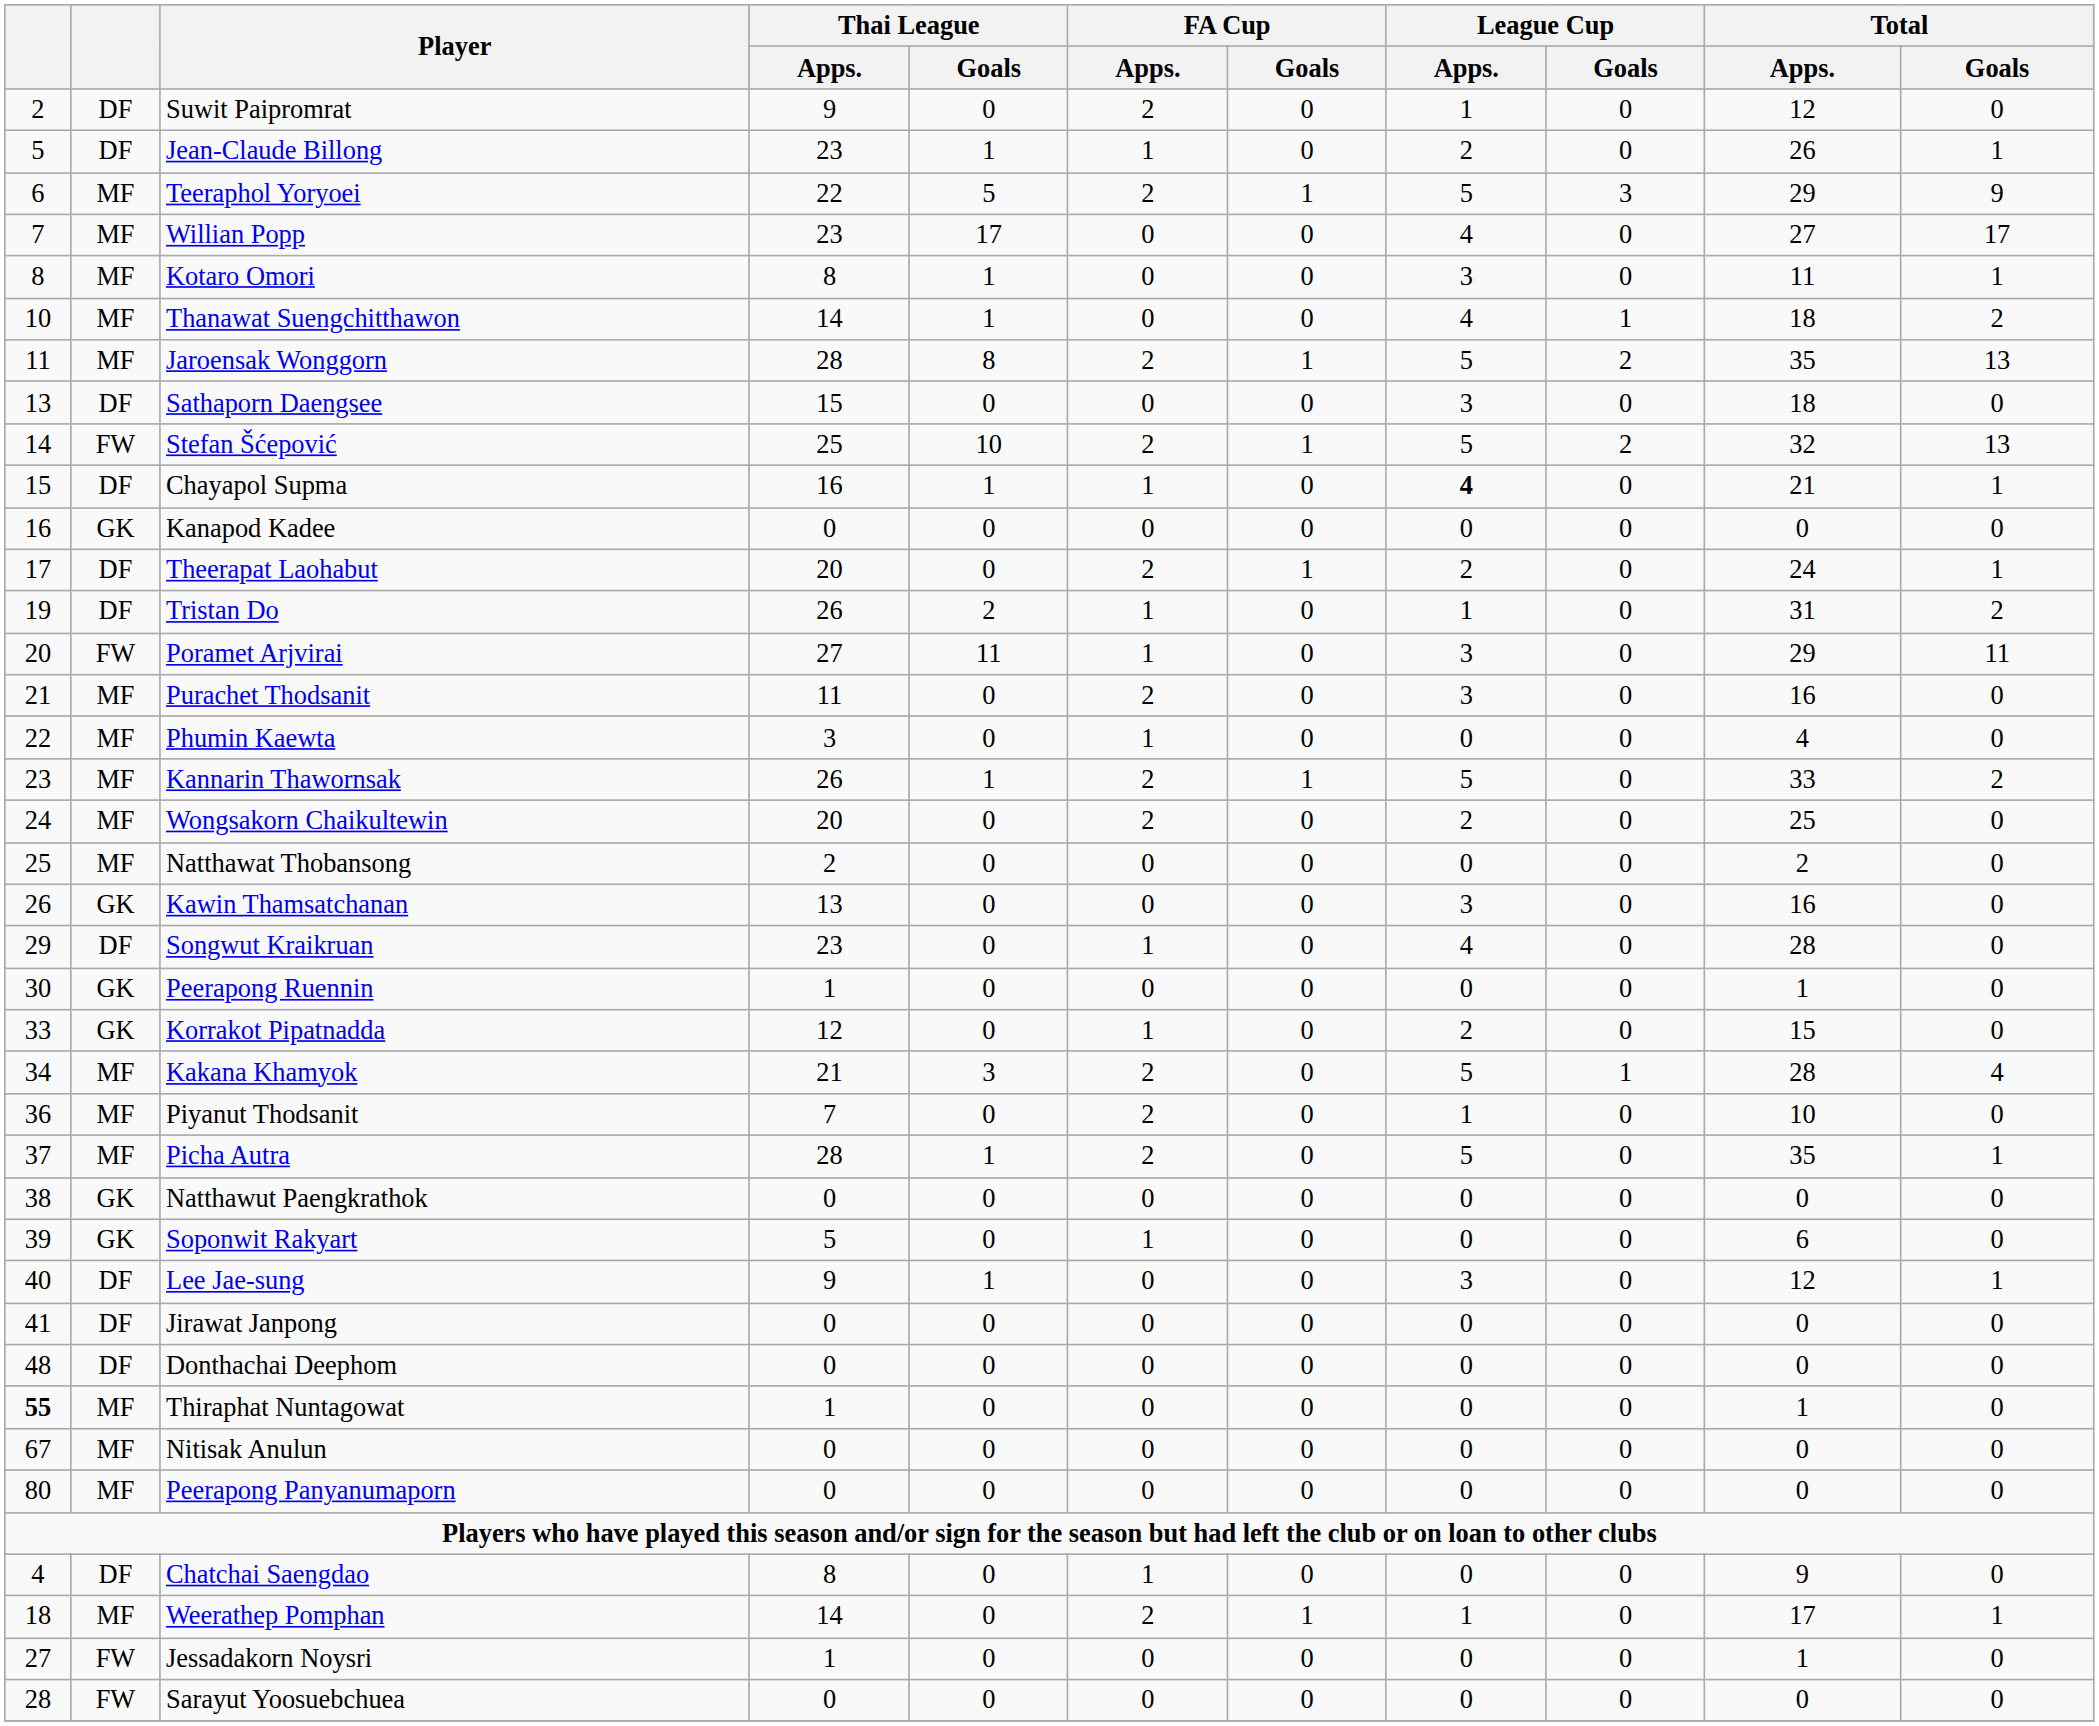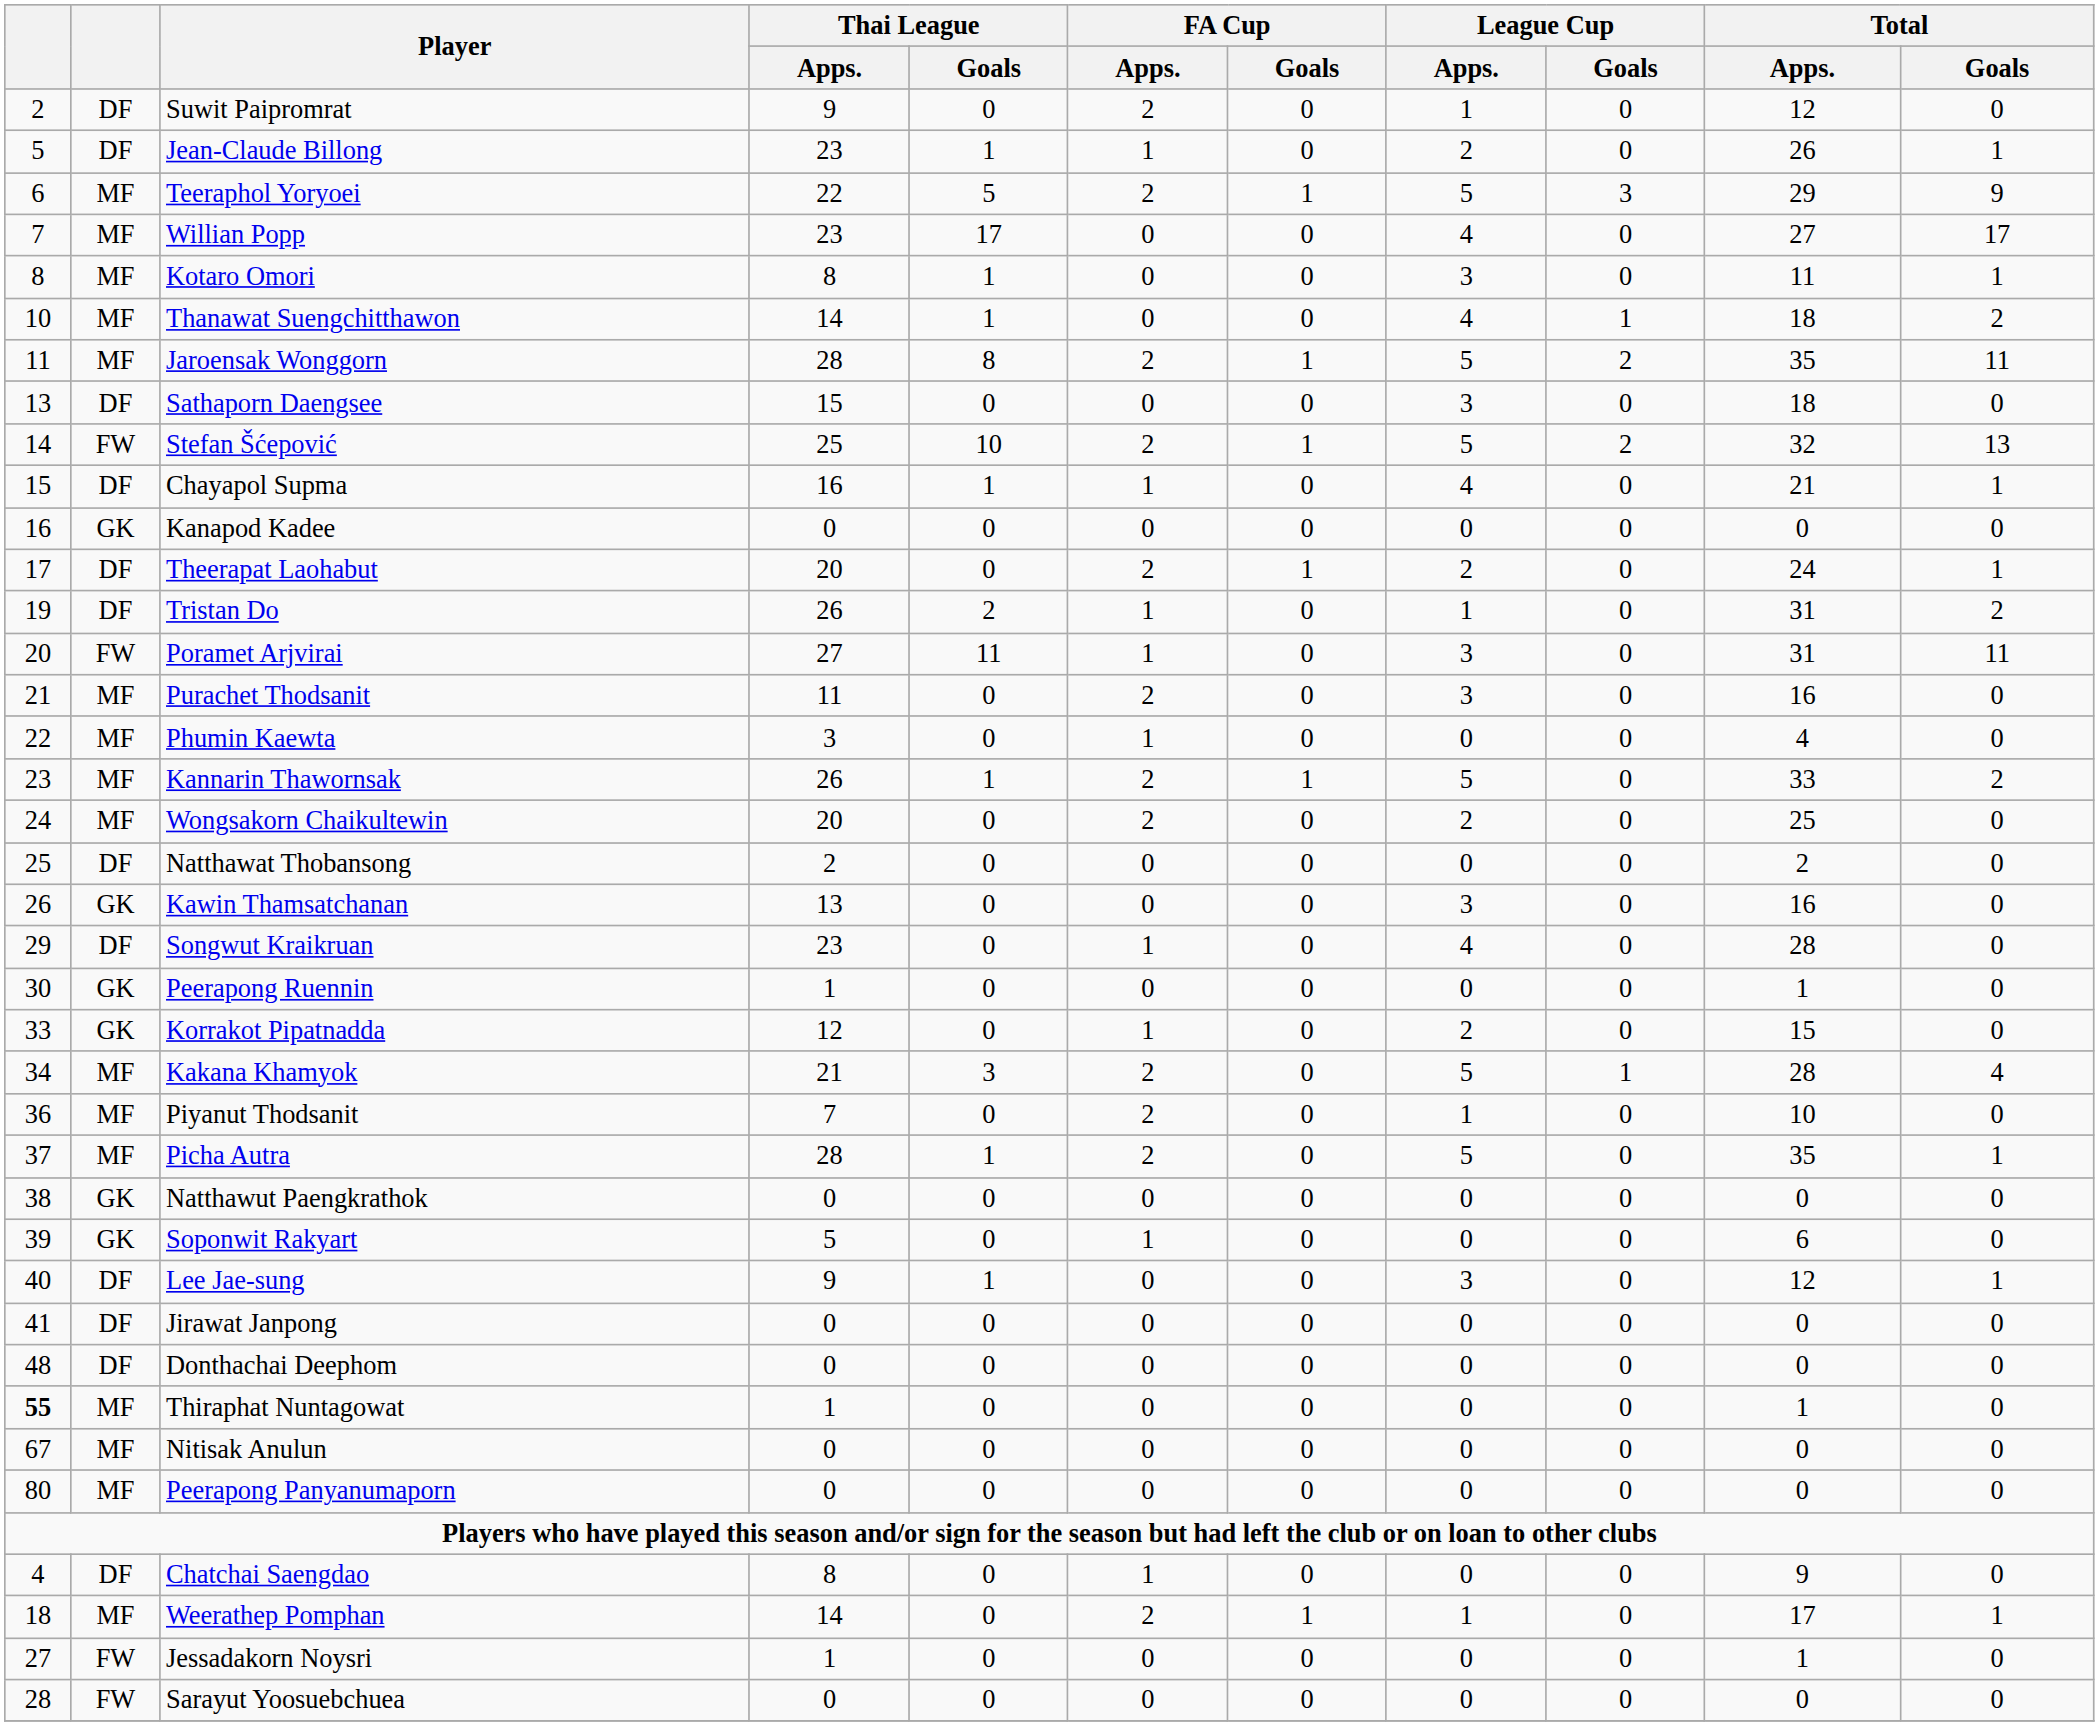 <table class="wikitable" style="text-align:center; font-size:100%; width:80%;">
 <tr>
 <th rowspan=2></th>
 <th rowspan=2></th>
 <th rowspan=2 width="350">Player</th>
 <th colspan=2 width="105">Thai League</th>
 <th colspan=2 width="105">FA Cup</th>
 <th colspan=2 width="105">League Cup</th>
 <th colspan=2 width="130">Total</th>
 </tr>
 <tr>
 <th>Apps.</th>
 <th>Goals</th>
 <th>Apps.</th>
 <th>Goals</th>
 <th>Apps.</th>
 <th>Goals</th>
 <th>Apps.</th>
 <th>Goals</th>
 </tr>
 <tr>
 <td>2</td>
 <td>DF</td>
 <td align="left"> Suwit Paipromrat</td>
 <td>9</td>
 <td>0</td>
 <td>2</td>
 <td>0</td>
 <td>1</td>
 <td>0</td>
 <td>12</td>
 <td>0</td>
 </tr>
 <tr>
 <td>5</td>
 <td>DF</td>
 <td align="left"> <a href='#'>Jean-Claude Billong</a></td>
 <td>23</td>
 <td>1</td>
 <td>1</td>
 <td>0</td>
 <td>2</td>
 <td>0</td>
 <td>26</td>
 <td>1</td>
 </tr>
 <tr>
 <td>6</td>
 <td>MF</td>
 <td align="left"> <a href='#'>Teeraphol Yoryoei</a></td>
 <td>22</td>
 <td>5</td>
 <td>2</td>
 <td>1</td>
 <td>5</td>
 <td>3</td>
 <td>29</td>
 <td>9</td>
 </tr>
 <tr>
 <td>7</td>
 <td>MF</td>
 <td align="left"> <a href='#'>Willian Popp</a></td>
 <td>23</td>
 <td>17</td>
 <td>0</td>
 <td>0</td>
 <td>4</td>
 <td>0</td>
 <td>27</td>
 <td>17</td>
 </tr>
 <tr>
 <td>8</td>
 <td>MF</td>
 <td align="left"> <a href='#'>Kotaro Omori</a></td>
 <td>8</td>
 <td>1</td>
 <td>0</td>
 <td>0</td>
 <td>3</td>
 <td>0</td>
 <td>11</td>
 <td>1</td>
 </tr>
 <tr>
 <td>10</td>
 <td>MF</td>
 <td align="left"> <a href='#'>Thanawat Suengchitthawon</a></td>
 <td>14</td>
 <td>1</td>
 <td>0</td>
 <td>0</td>
 <td>4</td>
 <td>1</td>
 <td>18</td>
 <td>2</td>
 </tr>
 <tr>
 <td>11</td>
 <td>MF</td>
 <td align="left"> <a href='#'>Jaroensak Wonggorn</a></td>
 <td>28</td>
 <td>8</td>
 <td>2</td>
 <td>1</td>
 <td>5</td>
 <td>2</td>
 <td>35</td>
-<td>13</td>
+<td>11</td>
 </tr>
 <tr>
 <td>13</td>
 <td>DF</td>
 <td align="left"> <a href='#'>Sathaporn Daengsee</a></td>
 <td>15</td>
 <td>0</td>
 <td>0</td>
 <td>0</td>
 <td>3</td>
 <td>0</td>
 <td>18</td>
 <td>0</td>
 </tr>
 <tr>
 <td>14</td>
 <td>FW</td>
 <td align="left"> <a href='#'>Stefan Šćepović</a></td>
 <td>25</td>
 <td>10</td>
 <td>2</td>
 <td>1</td>
 <td>5</td>
 <td>2</td>
 <td>32</td>
 <td>13</td>
 </tr>
 <tr>
 <td>15</td>
 <td>DF</td>
 <td align="left"> Chayapol Supma</td>
 <td>16</td>
 <td>1</td>
 <td>1</td>
 <td>0</td>
-<td><strong>4</strong></td>
+<td>4</td>
 <td>0</td>
 <td>21</td>
 <td>1</td>
 </tr>
 <tr>
 <td>16</td>
 <td>GK</td>
 <td align="left"> Kanapod Kadee</td>
 <td>0</td>
 <td>0</td>
 <td>0</td>
 <td>0</td>
 <td>0</td>
 <td>0</td>
 <td>0</td>
 <td>0</td>
 </tr>
 <tr>
 <td>17</td>
 <td>DF</td>
 <td align="left"> <a href='#'>Theerapat Laohabut</a></td>
 <td>20</td>
 <td>0</td>
 <td>2</td>
 <td>1</td>
 <td>2</td>
 <td>0</td>
 <td>24</td>
 <td>1</td>
 </tr>
 <tr>
 <td>19</td>
 <td>DF</td>
 <td align="left"> <a href='#'>Tristan Do</a></td>
 <td>26</td>
 <td>2</td>
 <td>1</td>
 <td>0</td>
 <td>1</td>
 <td>0</td>
 <td>31</td>
 <td>2</td>
 </tr>
 <tr>
 <td>20</td>
 <td>FW</td>
 <td align="left"> <a href='#'>Poramet Arjvirai</a></td>
 <td>27</td>
 <td>11</td>
 <td>1</td>
 <td>0</td>
 <td>3</td>
 <td>0</td>
-<td>29</td>
+<td>31</td>
 <td>11</td>
 </tr>
 <tr>
 <td>21</td>
 <td>MF</td>
 <td align="left"> <a href='#'>Purachet Thodsanit</a></td>
 <td>11</td>
 <td>0</td>
 <td>2</td>
 <td>0</td>
 <td>3</td>
 <td>0</td>
 <td>16</td>
 <td>0</td>
 </tr>
 <tr>
 <td>22</td>
 <td>MF</td>
 <td align="left"> <a href='#'>Phumin Kaewta</a></td>
 <td>3</td>
 <td>0</td>
 <td>1</td>
 <td>0</td>
 <td>0</td>
 <td>0</td>
 <td>4</td>
 <td>0</td>
 </tr>
 <tr>
 <td>23</td>
 <td>MF</td>
 <td align="left"> <a href='#'>Kannarin Thawornsak</a></td>
 <td>26</td>
 <td>1</td>
 <td>2</td>
 <td>1</td>
 <td>5</td>
 <td>0</td>
 <td>33</td>
 <td>2</td>
 </tr>
 <tr>
 <td>24</td>
 <td>MF</td>
 <td align="left"> <a href='#'>Wongsakorn Chaikultewin</a></td>
 <td>20</td>
 <td>0</td>
 <td>2</td>
 <td>0</td>
 <td>2</td>
 <td>0</td>
 <td>25</td>
 <td>0</td>
 </tr>
 <tr>
 <td>25</td>
-<td>MF</td>
+<td>DF</td>
 <td align="left"> Natthawat Thobansong</td>
 <td>2</td>
 <td>0</td>
 <td>0</td>
 <td>0</td>
 <td>0</td>
 <td>0</td>
 <td>2</td>
 <td>0</td>
 </tr>
 <tr>
 <td>26</td>
 <td>GK</td>
 <td align="left"> <a href='#'>Kawin Thamsatchanan</a></td>
 <td>13</td>
 <td>0</td>
 <td>0</td>
 <td>0</td>
 <td>3</td>
 <td>0</td>
 <td>16</td>
 <td>0</td>
 </tr>
 <tr>
 <td>29</td>
 <td>DF</td>
 <td align="left"> <a href='#'>Songwut Kraikruan</a></td>
 <td>23</td>
 <td>0</td>
 <td>1</td>
 <td>0</td>
 <td>4</td>
 <td>0</td>
 <td>28</td>
 <td>0</td>
 </tr>
 <tr>
 <td>30</td>
 <td>GK</td>
 <td align="left"> <a href='#'>Peerapong Ruennin</a></td>
 <td>1</td>
 <td>0</td>
 <td>0</td>
 <td>0</td>
 <td>0</td>
 <td>0</td>
 <td>1</td>
 <td>0</td>
 </tr>
 <tr>
 <td>33</td>
 <td>GK</td>
 <td align="left"> <a href='#'>Korrakot Pipatnadda</a></td>
 <td>12</td>
 <td>0</td>
 <td>1</td>
 <td>0</td>
 <td>2</td>
 <td>0</td>
 <td>15</td>
 <td>0</td>
 </tr>
 <tr>
 <td>34</td>
 <td>MF</td>
 <td align="left"> <a href='#'>Kakana Khamyok</a></td>
 <td>21</td>
 <td>3</td>
 <td>2</td>
 <td>0</td>
 <td>5</td>
 <td>1</td>
 <td>28</td>
 <td>4</td>
 </tr>
 <tr>
 <td>36</td>
 <td>MF</td>
 <td align="left"> Piyanut Thodsanit</td>
 <td>7</td>
 <td>0</td>
 <td>2</td>
 <td>0</td>
 <td>1</td>
 <td>0</td>
 <td>10</td>
 <td>0</td>
 </tr>
 <tr>
 <td>37</td>
 <td>MF</td>
 <td align="left"> <a href='#'>Picha Autra</a></td>
 <td>28</td>
 <td>1</td>
 <td>2</td>
 <td>0</td>
 <td>5</td>
 <td>0</td>
 <td>35</td>
 <td>1</td>
 </tr>
 <tr>
 <td>38</td>
 <td>GK</td>
 <td align="left"> Natthawut Paengkrathok</td>
 <td>0</td>
 <td>0</td>
 <td>0</td>
 <td>0</td>
 <td>0</td>
 <td>0</td>
 <td>0</td>
 <td>0</td>
 </tr>
 <tr>
 <td>39</td>
 <td>GK</td>
 <td align="left"> <a href='#'>Soponwit Rakyart</a></td>
 <td>5</td>
 <td>0</td>
 <td>1</td>
 <td>0</td>
 <td>0</td>
 <td>0</td>
 <td>6</td>
 <td>0</td>
 </tr>
 <tr>
 <td>40</td>
 <td>DF</td>
 <td align="left"> <a href='#'>Lee Jae-sung</a></td>
 <td>9</td>
 <td>1</td>
 <td>0</td>
 <td>0</td>
 <td>3</td>
 <td>0</td>
 <td>12</td>
 <td>1</td>
 </tr>
 <tr>
 <td>41</td>
 <td>DF</td>
 <td align="left"> Jirawat Janpong</td>
 <td>0</td>
 <td>0</td>
 <td>0</td>
 <td>0</td>
 <td>0</td>
 <td>0</td>
 <td>0</td>
 <td>0</td>
 </tr>
 <tr>
 <td>48</td>
 <td>DF</td>
 <td align="left"> Donthachai Deephom</td>
 <td>0</td>
 <td>0</td>
 <td>0</td>
 <td>0</td>
 <td>0</td>
 <td>0</td>
 <td>0</td>
 <td>0</td>
 </tr>
 <tr>
 <td><strong>55</strong></td>
 <td>MF</td>
 <td align="left"> Thiraphat Nuntagowat</td>
 <td>1</td>
 <td>0</td>
 <td>0</td>
 <td>0</td>
 <td>0</td>
 <td>0</td>
 <td>1</td>
 <td>0</td>
 </tr>
 <tr>
 <td>67</td>
 <td>MF</td>
 <td align="left"> Nitisak Anulun</td>
 <td>0</td>
 <td>0</td>
 <td>0</td>
 <td>0</td>
 <td>0</td>
 <td>0</td>
 <td>0</td>
 <td>0</td>
 </tr>
 <tr>
 <td>80</td>
 <td>MF</td>
 <td align="left"> <a href='#'>Peerapong Panyanumaporn</a></td>
 <td>0</td>
 <td>0</td>
 <td>0</td>
 <td>0</td>
 <td>0</td>
 <td>0</td>
 <td>0</td>
 <td>0</td>
 </tr>
 <tr>
 <td colspan="17"><strong>Players who have played this season and/or sign for the season but had left the club or on loan to other clubs</strong></td>
 </tr>
 <tr>
 <td>4</td>
 <td>DF</td>
 <td align="left"> <a href='#'>Chatchai Saengdao</a></td>
 <td>8</td>
 <td>0</td>
 <td>1</td>
 <td>0</td>
 <td>0</td>
 <td>0</td>
 <td>9</td>
 <td>0</td>
 </tr>
 <tr>
 <td>18</td>
 <td>MF</td>
 <td align="left"> <a href='#'>Weerathep Pomphan</a></td>
 <td>14</td>
 <td>0</td>
 <td>2</td>
 <td>1</td>
 <td>1</td>
 <td>0</td>
 <td>17</td>
 <td>1</td>
 </tr>
 <tr>
 <td>27</td>
 <td>FW</td>
 <td align="left"> Jessadakorn Noysri</td>
 <td>1</td>
 <td>0</td>
 <td>0</td>
 <td>0</td>
 <td>0</td>
 <td>0</td>
 <td>1</td>
 <td>0</td>
 </tr>
 <tr>
 <td>28</td>
 <td>FW</td>
 <td align="left"> Sarayut Yoosuebchuea</td>
 <td>0</td>
 <td>0</td>
 <td>0</td>
 <td>0</td>
 <td>0</td>
 <td>0</td>
 <td>0</td>
 <td>0</td>
 </tr>
 <tr>
 </tr>
 </table>
